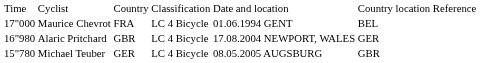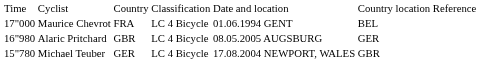 <table>
 <tr>
 <td>Time</td>
 <td>Cyclist</td>
 <td>Country</td>
 <td>Classification</td>
 <td>Date and location</td>
 <td>Country location</td>
 <td>Reference</td>
 </tr>
 <tr --->
 <td>17"000</td>
 <td>Maurice Chevrot</td>
 <td>FRA</td>
 <td>LC 4 Bicycle</td>
 <td>01.06.1994 GENT</td>
 <td>BEL</td>
 <td></td>
 </tr>
 <tr --->
 <td>16"980</td>
 <td>Alaric Pritchard</td>
 <td>GBR</td>
 <td>LC 4 Bicycle</td>
-<td>17.08.2004 NEWPORT, WALES</td>
+<td>08.05.2005 AUGSBURG</td>
 <td>GER</td>
 <td></td>
 </tr>
 <tr --->
 <td>15"780</td>
 <td>Michael Teuber</td>
 <td>GER</td>
 <td>LC 4 Bicycle</td>
-<td>08.05.2005 AUGSBURG</td>
+<td>17.08.2004 NEWPORT, WALES</td>
 <td>GBR</td>
 <td></td>
 </tr>
 <tr --->
 </tr>
 </table>
